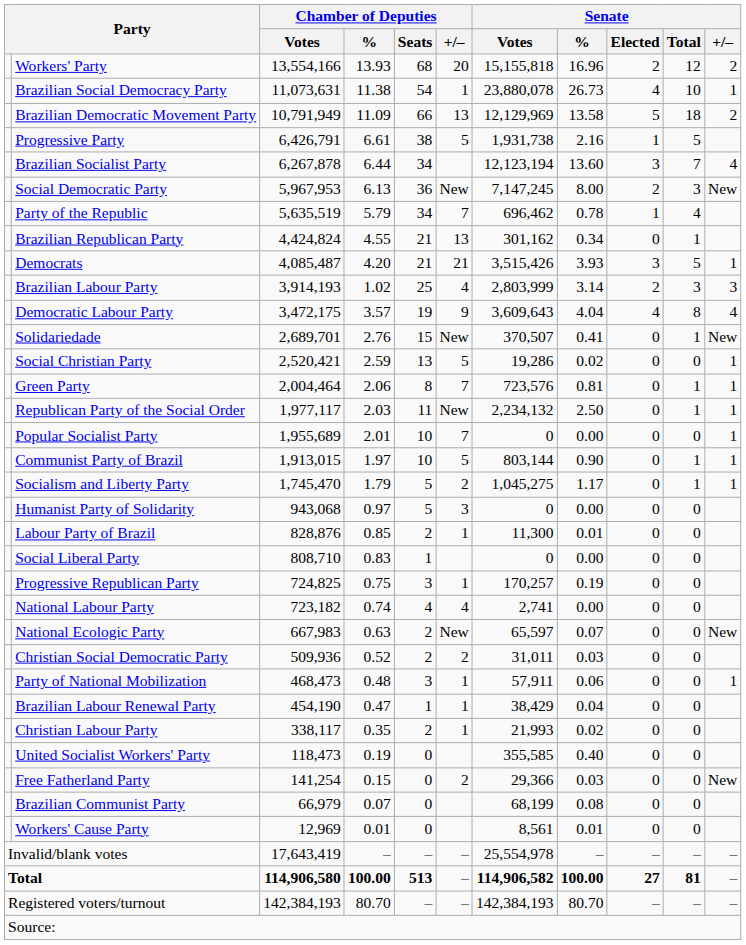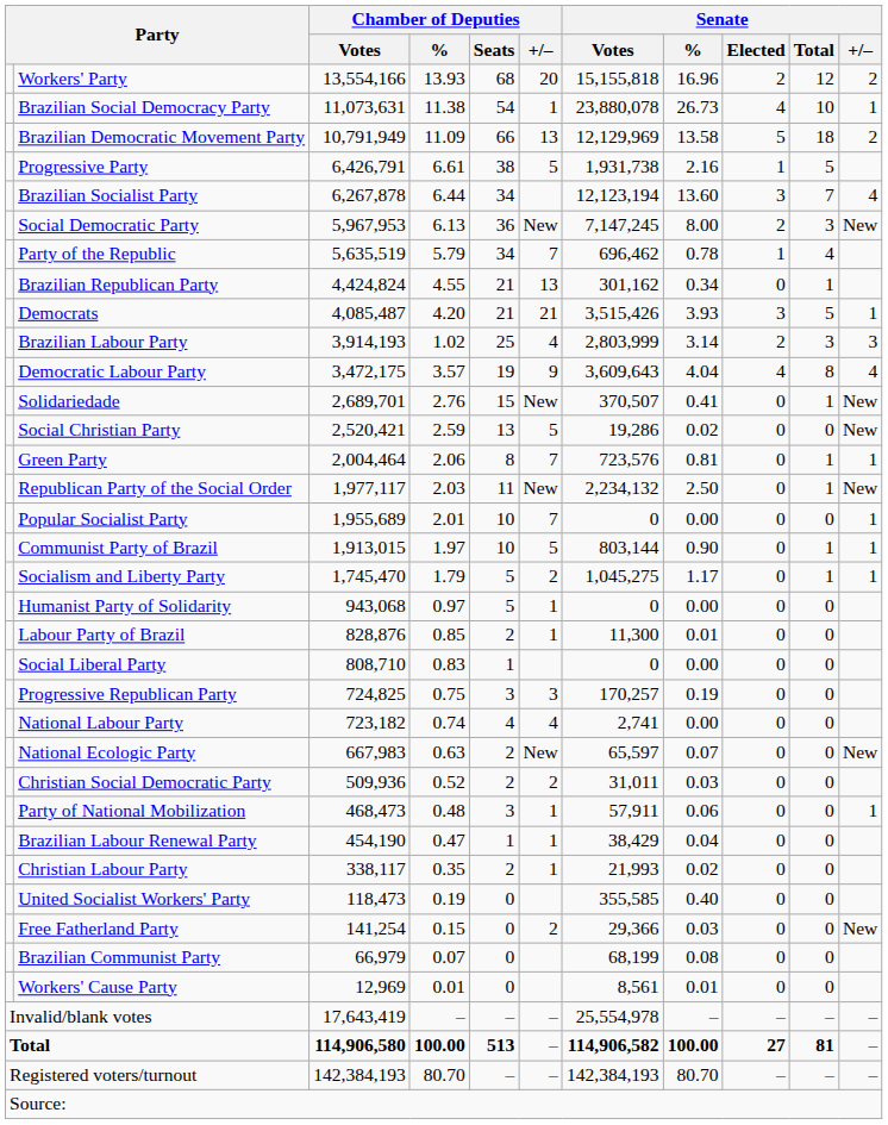 <table class="wikitable sortable" style=text-align:right>
 <tr>
 <th colspan=2 rowspan=2>Party</th>
 <th colspan=4><a href='#'>Chamber of Deputies</a></th>
 <th colspan=5><a href='#'>Senate</a></th>
 </tr>
 <tr>
 <th>Votes</th>
 <th>%</th>
 <th>Seats</th>
 <th>+/–</th>
 <th>Votes</th>
 <th>%</th>
 <th>Elected</th>
 <th>Total</th>
 <th>+/–</th>
 </tr>
 <tr>
 <td bgcolor=></td>
 <td align=left><a href='#'>Workers' Party</a></td>
 <td>13,554,166</td>
 <td>13.93</td>
 <td>68</td>
 <td>20</td>
 <td>15,155,818</td>
 <td>16.96</td>
 <td>2</td>
 <td>12</td>
 <td>2</td>
 </tr>
 <tr>
 <td bgcolor=></td>
 <td align=left><a href='#'>Brazilian Social Democracy Party</a></td>
 <td>11,073,631</td>
 <td>11.38</td>
 <td>54</td>
 <td>1</td>
 <td>23,880,078</td>
 <td>26.73</td>
 <td>4</td>
 <td>10</td>
 <td>1</td>
 </tr>
 <tr>
 <td bgcolor=></td>
 <td align=left><a href='#'>Brazilian Democratic Movement Party</a></td>
 <td>10,791,949</td>
 <td>11.09</td>
 <td>66</td>
 <td>13</td>
 <td>12,129,969</td>
 <td>13.58</td>
 <td>5</td>
 <td>18</td>
 <td>2</td>
 </tr>
 <tr>
 <td bgcolor=></td>
 <td align=left><a href='#'>Progressive Party</a></td>
 <td>6,426,791</td>
 <td>6.61</td>
 <td>38</td>
 <td>5</td>
 <td>1,931,738</td>
 <td>2.16</td>
 <td>1</td>
 <td>5</td>
 <td></td>
 </tr>
 <tr>
 <td bgcolor=></td>
 <td align=left><a href='#'>Brazilian Socialist Party</a></td>
 <td>6,267,878</td>
 <td>6.44</td>
 <td>34</td>
 <td></td>
 <td>12,123,194</td>
 <td>13.60</td>
 <td>3</td>
 <td>7</td>
 <td>4</td>
 </tr>
 <tr>
 <td bgcolor=></td>
 <td align=left><a href='#'>Social Democratic Party</a></td>
 <td>5,967,953</td>
 <td>6.13</td>
 <td>36</td>
 <td>New</td>
 <td>7,147,245</td>
 <td>8.00</td>
 <td>2</td>
 <td>3</td>
 <td>New</td>
 </tr>
 <tr>
 <td bgcolor=></td>
 <td align=left><a href='#'>Party of the Republic</a></td>
 <td>5,635,519</td>
 <td>5.79</td>
 <td>34</td>
 <td>7</td>
 <td>696,462</td>
 <td>0.78</td>
 <td>1</td>
 <td>4</td>
 <td></td>
 </tr>
 <tr>
 <td bgcolor=></td>
 <td align=left><a href='#'>Brazilian Republican Party</a></td>
 <td>4,424,824</td>
 <td>4.55</td>
 <td>21</td>
 <td>13</td>
 <td>301,162</td>
 <td>0.34</td>
 <td>0</td>
 <td>1</td>
 <td></td>
 </tr>
 <tr>
 <td bgcolor=></td>
 <td align=left><a href='#'>Democrats</a></td>
 <td>4,085,487</td>
 <td>4.20</td>
 <td>21</td>
 <td>21</td>
 <td>3,515,426</td>
 <td>3.93</td>
 <td>3</td>
 <td>5</td>
 <td>1</td>
 </tr>
 <tr>
 <td bgcolor=></td>
 <td align=left><a href='#'>Brazilian Labour Party</a></td>
 <td>3,914,193</td>
 <td>1.02</td>
 <td>25</td>
 <td>4</td>
 <td>2,803,999</td>
 <td>3.14</td>
 <td>2</td>
 <td>3</td>
 <td>3</td>
 </tr>
 <tr>
 <td bgcolor=></td>
 <td align=left><a href='#'>Democratic Labour Party</a></td>
 <td>3,472,175</td>
 <td>3.57</td>
 <td>19</td>
 <td>9</td>
 <td>3,609,643</td>
 <td>4.04</td>
 <td>4</td>
 <td>8</td>
 <td>4</td>
 </tr>
 <tr>
 <td bgcolor=></td>
 <td align=left><a href='#'>Solidariedade</a></td>
 <td>2,689,701</td>
 <td>2.76</td>
 <td>15</td>
 <td>New</td>
 <td>370,507</td>
 <td>0.41</td>
 <td>0</td>
 <td>1</td>
 <td>New</td>
 </tr>
 <tr>
 <td bgcolor=></td>
 <td align=left><a href='#'>Social Christian Party</a></td>
 <td>2,520,421</td>
 <td>2.59</td>
 <td>13</td>
 <td>5</td>
 <td>19,286</td>
 <td>0.02</td>
 <td>0</td>
 <td>0</td>
-<td>1</td>
+<td>New</td>
 </tr>
 <tr>
 <td bgcolor=></td>
 <td align=left><a href='#'>Green Party</a></td>
 <td>2,004,464</td>
 <td>2.06</td>
 <td>8</td>
 <td>7</td>
 <td>723,576</td>
 <td>0.81</td>
 <td>0</td>
 <td>1</td>
 <td>1</td>
 </tr>
 <tr>
 <td bgcolor=></td>
 <td align=left><a href='#'>Republican Party of the Social Order</a></td>
 <td>1,977,117</td>
 <td>2.03</td>
 <td>11</td>
 <td>New</td>
 <td>2,234,132</td>
 <td>2.50</td>
 <td>0</td>
 <td>1</td>
-<td>1</td>
+<td>New</td>
 </tr>
 <tr>
 <td bgcolor=></td>
 <td align=left><a href='#'>Popular Socialist Party</a></td>
 <td>1,955,689</td>
 <td>2.01</td>
 <td>10</td>
 <td>7</td>
 <td>0</td>
 <td>0.00</td>
 <td>0</td>
 <td>0</td>
 <td>1</td>
 </tr>
 <tr>
 <td bgcolor=></td>
 <td align=left><a href='#'>Communist Party of Brazil</a></td>
 <td>1,913,015</td>
 <td>1.97</td>
 <td>10</td>
 <td>5</td>
 <td>803,144</td>
 <td>0.90</td>
 <td>0</td>
 <td>1</td>
 <td>1</td>
 </tr>
 <tr>
 <td bgcolor=></td>
 <td align=left><a href='#'>Socialism and Liberty Party</a></td>
 <td>1,745,470</td>
 <td>1.79</td>
 <td>5</td>
 <td>2</td>
 <td>1,045,275</td>
 <td>1.17</td>
 <td>0</td>
 <td>1</td>
 <td>1</td>
 </tr>
 <tr>
 <td bgcolor=></td>
 <td align=left><a href='#'>Humanist Party of Solidarity</a></td>
 <td>943,068</td>
 <td>0.97</td>
 <td>5</td>
-<td>3</td>
+<td>1</td>
 <td>0</td>
 <td>0.00</td>
 <td>0</td>
 <td>0</td>
 <td></td>
 </tr>
 <tr>
 <td bgcolor=></td>
 <td align=left><a href='#'>Labour Party of Brazil</a></td>
 <td>828,876</td>
 <td>0.85</td>
 <td>2</td>
 <td>1</td>
 <td>11,300</td>
 <td>0.01</td>
 <td>0</td>
 <td>0</td>
 <td></td>
 </tr>
 <tr>
 <td bgcolor=></td>
 <td align=left><a href='#'>Social Liberal Party</a></td>
 <td>808,710</td>
 <td>0.83</td>
 <td>1</td>
 <td></td>
 <td>0</td>
 <td>0.00</td>
 <td>0</td>
 <td>0</td>
 <td></td>
 </tr>
 <tr>
 <td bgcolor=></td>
 <td align=left><a href='#'>Progressive Republican Party</a></td>
 <td>724,825</td>
 <td>0.75</td>
 <td>3</td>
-<td>1</td>
+<td>3</td>
 <td>170,257</td>
 <td>0.19</td>
 <td>0</td>
 <td>0</td>
 <td></td>
 </tr>
 <tr>
 <td bgcolor=></td>
 <td align=left><a href='#'>National Labour Party</a></td>
 <td>723,182</td>
 <td>0.74</td>
 <td>4</td>
 <td>4</td>
 <td>2,741</td>
 <td>0.00</td>
 <td>0</td>
 <td>0</td>
 <td></td>
 </tr>
 <tr>
 <td bgcolor=></td>
 <td align=left><a href='#'>National Ecologic Party</a></td>
 <td>667,983</td>
 <td>0.63</td>
 <td>2</td>
 <td>New</td>
 <td>65,597</td>
 <td>0.07</td>
 <td>0</td>
 <td>0</td>
 <td>New</td>
 </tr>
 <tr>
 <td bgcolor=></td>
 <td align=left><a href='#'>Christian Social Democratic Party</a></td>
 <td>509,936</td>
 <td>0.52</td>
 <td>2</td>
 <td>2</td>
 <td>31,011</td>
 <td>0.03</td>
 <td>0</td>
 <td>0</td>
 <td></td>
 </tr>
 <tr>
 <td bgcolor=></td>
 <td align=left><a href='#'>Party of National Mobilization</a></td>
 <td>468,473</td>
 <td>0.48</td>
 <td>3</td>
 <td>1</td>
 <td>57,911</td>
 <td>0.06</td>
 <td>0</td>
 <td>0</td>
 <td>1</td>
 </tr>
 <tr>
 <td bgcolor=></td>
 <td align=left><a href='#'>Brazilian Labour Renewal Party</a></td>
 <td>454,190</td>
 <td>0.47</td>
 <td>1</td>
 <td>1</td>
 <td>38,429</td>
 <td>0.04</td>
 <td>0</td>
 <td>0</td>
 <td></td>
 </tr>
 <tr>
 <td bgcolor=></td>
 <td align=left><a href='#'>Christian Labour Party</a></td>
 <td>338,117</td>
 <td>0.35</td>
 <td>2</td>
 <td>1</td>
 <td>21,993</td>
 <td>0.02</td>
 <td>0</td>
 <td>0</td>
 <td></td>
 </tr>
 <tr>
 <td bgcolor=></td>
 <td align=left><a href='#'>United Socialist Workers' Party</a></td>
 <td>118,473</td>
 <td>0.19</td>
 <td>0</td>
 <td></td>
 <td>355,585</td>
 <td>0.40</td>
 <td>0</td>
 <td>0</td>
 <td></td>
 </tr>
 <tr>
 <td bgcolor=></td>
 <td align=left><a href='#'>Free Fatherland Party</a></td>
 <td>141,254</td>
 <td>0.15</td>
 <td>0</td>
 <td>2</td>
 <td>29,366</td>
 <td>0.03</td>
 <td>0</td>
 <td>0</td>
 <td>New</td>
 </tr>
 <tr>
 <td bgcolor=></td>
 <td align=left><a href='#'>Brazilian Communist Party</a></td>
 <td>66,979</td>
 <td>0.07</td>
 <td>0</td>
 <td></td>
 <td>68,199</td>
 <td>0.08</td>
 <td>0</td>
 <td>0</td>
 <td></td>
 </tr>
 <tr>
 <td bgcolor=></td>
 <td align=left><a href='#'>Workers' Cause Party</a></td>
 <td>12,969</td>
 <td>0.01</td>
 <td>0</td>
 <td></td>
 <td>8,561</td>
 <td>0.01</td>
 <td>0</td>
 <td>0</td>
 <td></td>
 </tr>
 <tr>
 <td align=left colspan=2>Invalid/blank votes</td>
 <td>17,643,419</td>
 <td>–</td>
 <td>–</td>
 <td>–</td>
 <td>25,554,978</td>
 <td>–</td>
 <td>–</td>
 <td>–</td>
 <td>–</td>
 </tr>
 <tr>
 <td align=left colspan=2><strong>Total</strong></td>
 <td><strong>114,906,580</strong></td>
 <td><strong>100.00</strong></td>
 <td><strong>513</strong></td>
 <td>–</td>
 <td><strong>114,906,582</strong></td>
 <td><strong>100.00</strong></td>
 <td><strong>27</strong></td>
 <td><strong>81</strong></td>
 <td>–</td>
 </tr>
 <tr>
 <td align=left colspan=2>Registered voters/turnout</td>
 <td>142,384,193</td>
 <td>80.70</td>
 <td>–</td>
 <td>–</td>
 <td>142,384,193</td>
 <td>80.70</td>
 <td>–</td>
 <td>–</td>
 <td>–</td>
 </tr>
 <tr>
 <td align=left colspan=11>Source: </td>
 </tr>
 </table>
